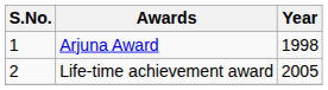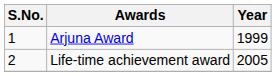 <table class="wikitable">
 <tr>
 <th>S.No.</th>
 <th>Awards</th>
 <th>Year</th>
 </tr>
 <tr>
 <td>1</td>
 <td><a href='#'>Arjuna Award</a></td>
-<td>1998</td>
+<td>1999</td>
 </tr>
 <tr>
 <td>2</td>
 <td>Life-time achievement award</td>
 <td>2005</td>
 </tr>
 <tr>
 </tr>
 </table>
